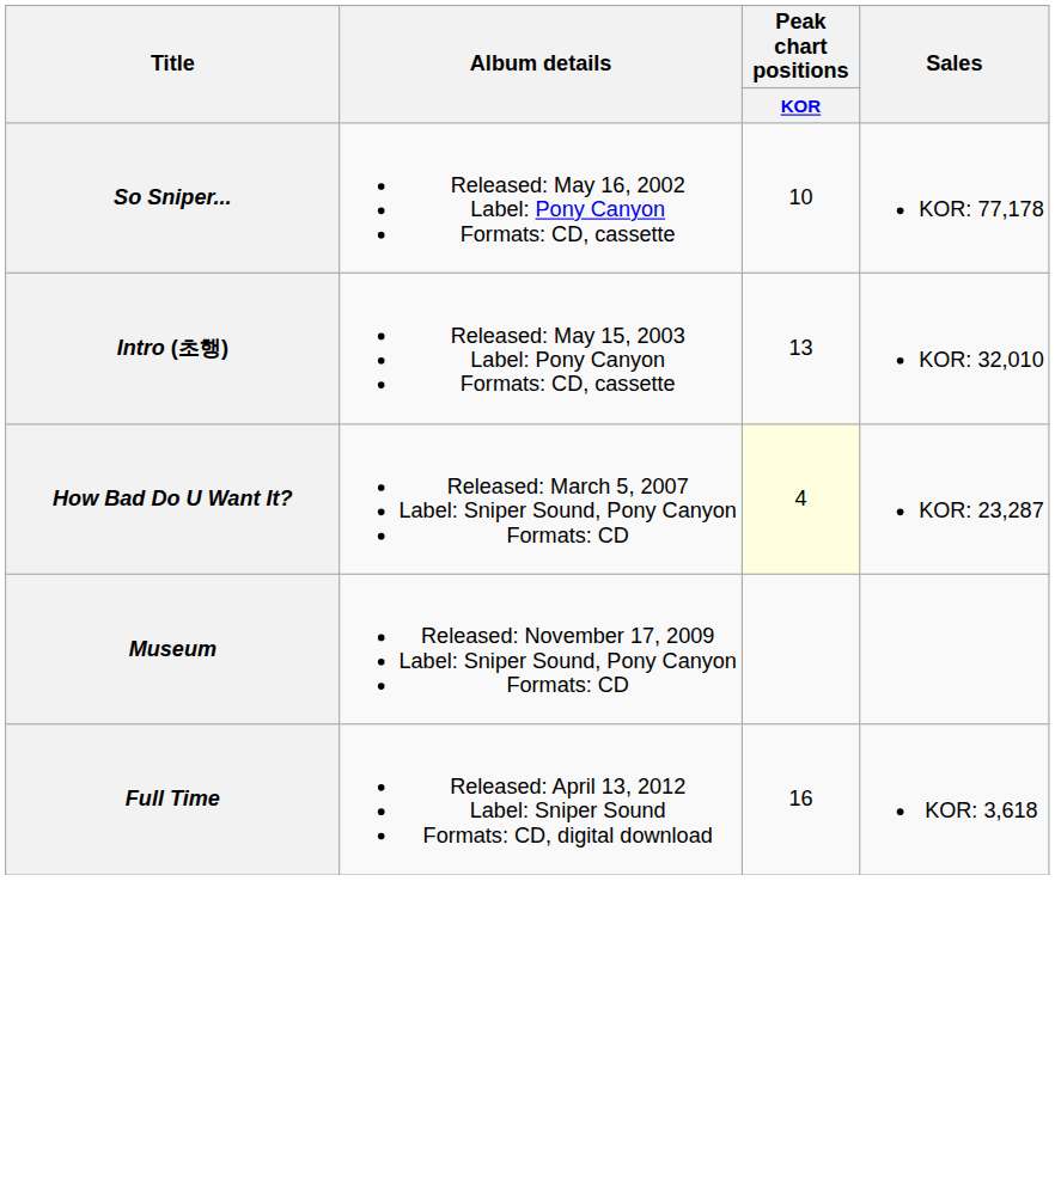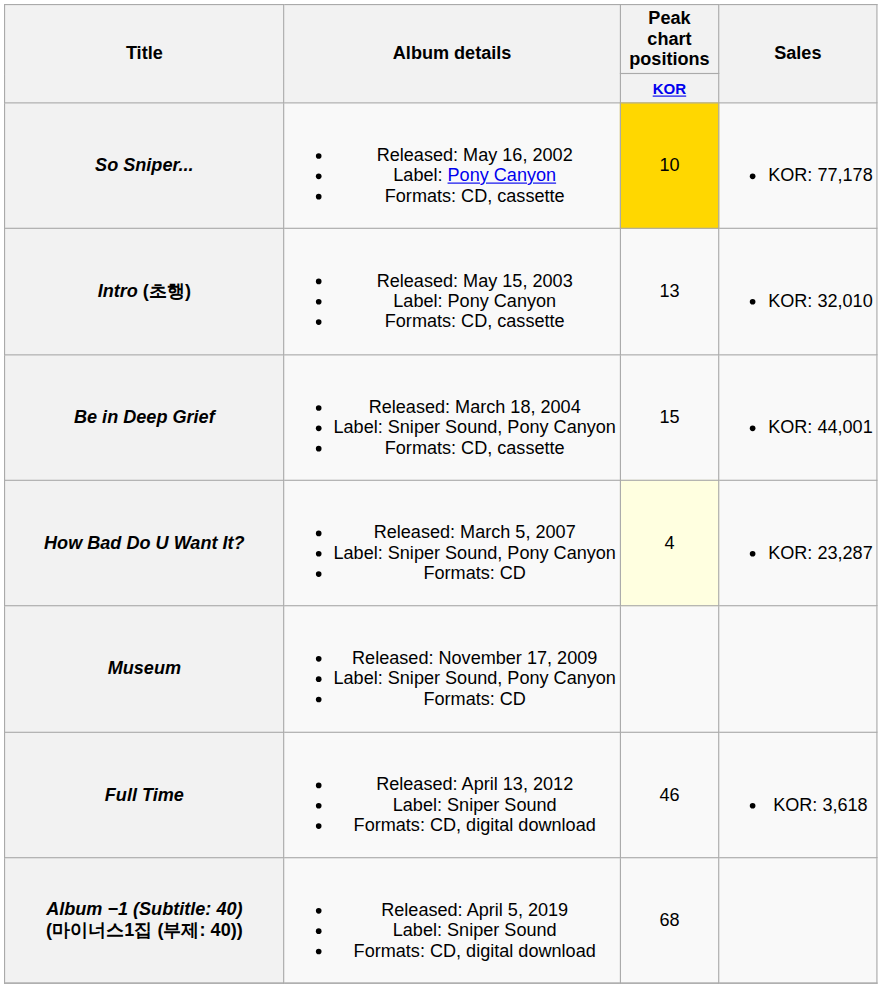 <table class="wikitable plainrowheaders" style="text-align:center;">
 <tr>
 <th scope="col" rowspan="2" style="width:15em;">Title</th>
 <th scope="col" rowspan="2">Album details</th>
 <th scope="col" colspan="1" style="width:5em;">Peak chart positions</th>
 <th scope="col" rowspan="2">Sales</th>
 </tr>
 <tr>
 <th><small><a href='#'>KOR</a></small><br></th>
 </tr>
 <tr>
 <th scope="row"><em>So Sniper...</em></th>
 <td><br><ul><li>Released: May 16, 2002</li><li>Label: <a href='#'>Pony Canyon</a></li><li>Formats: CD, cassette</li></ul></td>
-<td>10</td>
+<td style="background: gold;">10</td>
 <td><br><ul><li>KOR: 77,178</li></ul></td>
 </tr>
 <tr>
 <th scope="row"><em>Intro</em> (초행)</th>
 <td><br><ul><li>Released: May 15, 2003</li><li>Label: Pony Canyon</li><li>Formats: CD, cassette</li></ul></td>
 <td>13</td>
 <td><br><ul><li>KOR: 32,010</li></ul></td>
+</tr>
+<tr>
+<th scope="row"><em>Be in Deep Grief</em></th>
+<td><br><ul><li>Released: March 18, 2004</li><li>Label: Sniper Sound, Pony Canyon</li><li>Formats: CD, cassette</li></ul></td>
+<td>15</td>
+<td><br><ul><li>KOR: 44,001</li></ul></td>
 </tr>
 <tr>
 <th scope="row"><em>How Bad Do U Want It?</em></th>
 <td><br><ul><li>Released: March 5, 2007</li><li>Label: Sniper Sound, Pony Canyon</li><li>Formats: CD</li></ul></td>
 <td style="background: lightyellow;">4</td>
 <td><br><ul><li>KOR: 23,287</li></ul></td>
 </tr>
 <tr>
 <th scope="row"><em>Museum</em></th>
 <td><br><ul><li>Released: November 17, 2009</li><li>Label: Sniper Sound, Pony Canyon</li><li>Formats: CD</li></ul></td>
 <td></td>
 <td></td>
 </tr>
 <tr>
 <th scope="row"><em>Full Time</em></th>
 <td><br><ul><li>Released: April 13, 2012</li><li>Label: Sniper Sound</li><li>Formats: CD, digital download</li></ul></td>
-<td>16</td>
+<td>46</td>
 <td><br><ul><li>KOR: 3,618</li></ul></td>
+</tr>
+<tr>
+<th scope="row"><em>Album −1 (Subtitle: 40)</em><br>(마이너스1집 (부제: 40))</th>
+<td><br><ul><li>Released: April 5, 2019</li><li>Label: Sniper Sound</li><li>Formats: CD, digital download</li></ul></td>
+<td>68</td>
+<td></td>
 </tr>
 <tr>
 </tr>
 </table>
